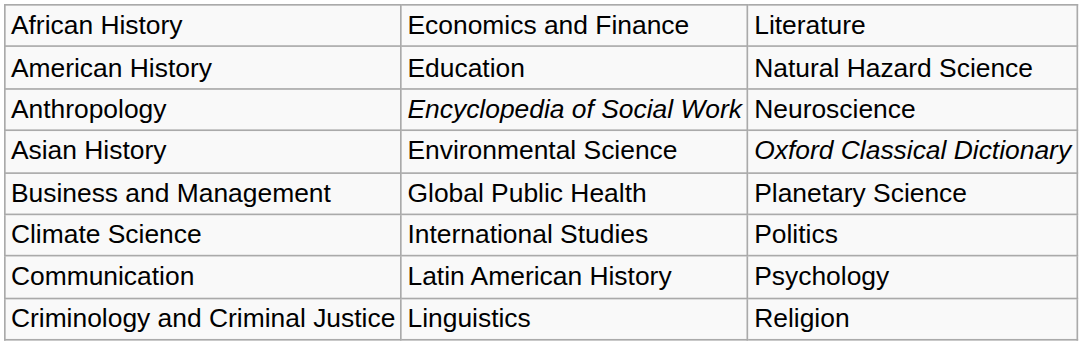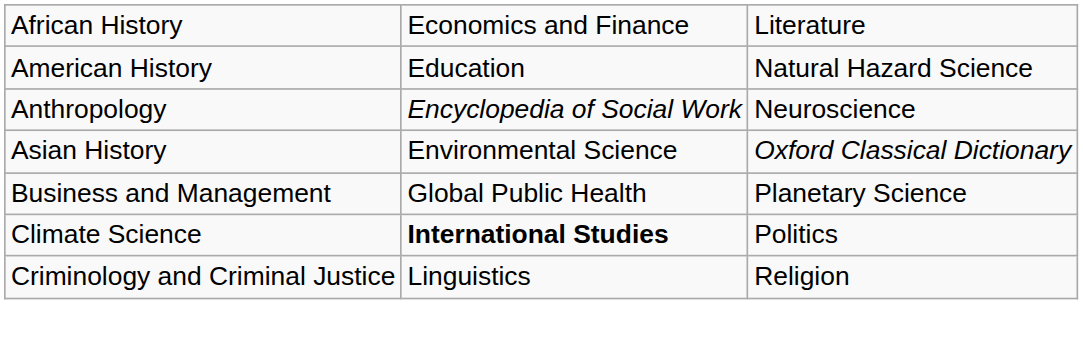 <table class="wikitable">
 <tr>
 <td>African History</td>
 <td>Economics and Finance</td>
 <td>Literature</td>
 </tr>
 <tr>
 <td>American History</td>
 <td>Education</td>
 <td>Natural Hazard Science</td>
 </tr>
 <tr>
 <td>Anthropology</td>
 <td><em>Encyclopedia of Social Work</em></td>
 <td>Neuroscience</td>
 </tr>
 <tr>
 <td>Asian History</td>
 <td>Environmental Science</td>
 <td><em>Oxford Classical Dictionary</em></td>
 </tr>
 <tr>
 <td>Business and Management</td>
 <td>Global Public Health</td>
 <td>Planetary Science</td>
 </tr>
 <tr>
 <td>Climate Science</td>
-<td>International Studies</td>
+<td><strong>International Studies</strong></td>
 <td>Politics</td>
-</tr>
-<tr>
-<td>Communication</td>
-<td>Latin American History</td>
-<td>Psychology</td>
 </tr>
 <tr>
 <td>Criminology and Criminal Justice</td>
 <td>Linguistics</td>
 <td>Religion</td>
 </tr>
 </table>
